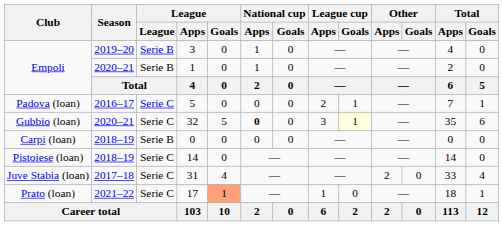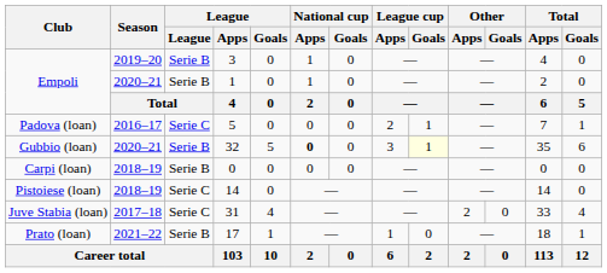 <table class="wikitable" style="text-align: center;">
 <tr>
 <th rowspan="2">Club</th>
 <th rowspan="2">Season</th>
 <th colspan="3">League</th>
 <th colspan="2">National cup</th>
 <th colspan="2">League cup</th>
 <th colspan="2">Other</th>
 <th colspan="2">Total</th>
 </tr>
 <tr>
 <th>League</th>
 <th>Apps</th>
 <th>Goals</th>
 <th>Apps</th>
 <th>Goals</th>
 <th>Apps</th>
 <th>Goals</th>
 <th>Apps</th>
 <th>Goals</th>
 <th>Apps</th>
 <th>Goals</th>
 </tr>
 <tr>
 <td rowspan="3"><a href='#'>Empoli</a></td>
 <td><a href='#'>2019–20</a></td>
 <td><a href='#'>Serie B</a></td>
 <td>3</td>
 <td>0</td>
 <td>1</td>
 <td>0</td>
 <td colspan="2">—</td>
 <td colspan="2">—</td>
 <td>4</td>
 <td>0</td>
 </tr>
 <tr>
 <td><a href='#'>2020–21</a></td>
 <td>Serie B</td>
 <td>1</td>
 <td>0</td>
 <td>1</td>
 <td>0</td>
 <td colspan="2">—</td>
 <td colspan="2">—</td>
 <td>2</td>
 <td>0</td>
 </tr>
 <tr>
 <th colspan="2">Total</th>
 <th>4</th>
 <th>0</th>
 <th>2</th>
 <th>0</th>
 <th colspan="2">—</th>
 <th colspan="2">—</th>
 <th>6</th>
 <th>5</th>
 </tr>
 <tr>
 <td><a href='#'>Padova</a> (loan)</td>
 <td><a href='#'>2016–17</a></td>
 <td><a href='#'>Serie C</a></td>
 <td>5</td>
 <td>0</td>
 <td>0</td>
 <td>0</td>
 <td>2</td>
 <td>1</td>
 <td colspan="2">—</td>
 <td>7</td>
 <td>1</td>
 </tr>
 <tr>
 <td><a href='#'>Gubbio</a> (loan)</td>
 <td><a href='#'>2020–21</a></td>
-<td>Serie C</td>
+<td><a href='#'>Serie B</a></td>
 <td>32</td>
 <td>5</td>
 <td><strong>0</strong></td>
 <td>0</td>
 <td>3</td>
 <td style="background: lightyellow;">1</td>
 <td colspan="2">—</td>
 <td>35</td>
 <td>6</td>
 </tr>
 <tr>
 <td><a href='#'>Carpi</a> (loan)</td>
 <td><a href='#'>2018–19</a></td>
 <td>Serie B</td>
 <td>0</td>
 <td>0</td>
 <td>0</td>
 <td>0</td>
 <td colspan="2">—</td>
 <td colspan="2">—</td>
 <td>0</td>
 <td>0</td>
 </tr>
 <tr>
 <td><a href='#'>Pistoiese</a> (loan)</td>
 <td><a href='#'>2018–19</a></td>
 <td>Serie C</td>
 <td>14</td>
 <td>0</td>
 <td colspan="2">—</td>
 <td colspan="2">—</td>
 <td colspan="2">—</td>
 <td>14</td>
 <td>0</td>
 </tr>
 <tr>
 <td><a href='#'>Juve Stabia</a> (loan)</td>
 <td><a href='#'>2017–18</a></td>
 <td>Serie C</td>
 <td>31</td>
 <td>4</td>
 <td colspan="2">—</td>
 <td colspan="2">—</td>
 <td>2</td>
 <td>0</td>
 <td>33</td>
 <td>4</td>
 </tr>
 <tr>
 <td><a href='#'>Prato</a> (loan)</td>
 <td><a href='#'>2021–22</a></td>
-<td>Serie C</td>
+<td>Serie B</td>
 <td>17</td>
-<td style="background: lightsalmon;">1</td>
+<td>1</td>
 <td colspan="2">—</td>
 <td>1</td>
 <td>0</td>
 <td colspan="2">—</td>
 <td>18</td>
 <td>1</td>
 </tr>
 <tr>
 <th colspan="3">Career total</th>
 <th>103</th>
 <th>10</th>
 <th>2</th>
 <th>0</th>
 <th>6</th>
 <th>2</th>
 <th>2</th>
 <th>0</th>
 <th>113</th>
 <th>12</th>
 </tr>
 </table>
